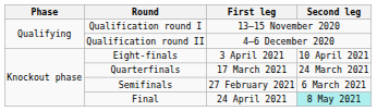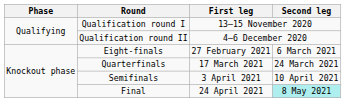 <table class="wikitable" style="text-align:center">
 <tr>
 <th>Phase</th>
 <th>Round</th>
 <th>First leg</th>
 <th>Second leg</th>
 </tr>
 <tr>
 <td rowspan=2>Qualifying</td>
 <td>Qualification round I</td>
 <td colspan=2>13–15 November 2020</td>
 </tr>
 <tr>
 <td>Qualification round II</td>
 <td colspan=2>4–6 December 2020</td>
 </tr>
 <tr>
 <td rowspan=4>Knockout phase</td>
 <td>Eight-finals</td>
-<td>3 April 2021</td>
-<td>10 April 2021</td>
+<td>27 February 2021</td>
+<td>6 March 2021</td>
 </tr>
 <tr>
 <td>Quarterfinals</td>
 <td>17 March 2021</td>
 <td>24 March 2021</td>
 </tr>
 <tr>
 <td>Semifinals</td>
-<td>27 February 2021</td>
-<td>6 March 2021</td>
+<td>3 April 2021</td>
+<td>10 April 2021</td>
 </tr>
 <tr>
 <td>Final</td>
 <td>24 April 2021</td>
 <td style="background: paleturquoise;">8 May 2021</td>
 </tr>
 </table>
